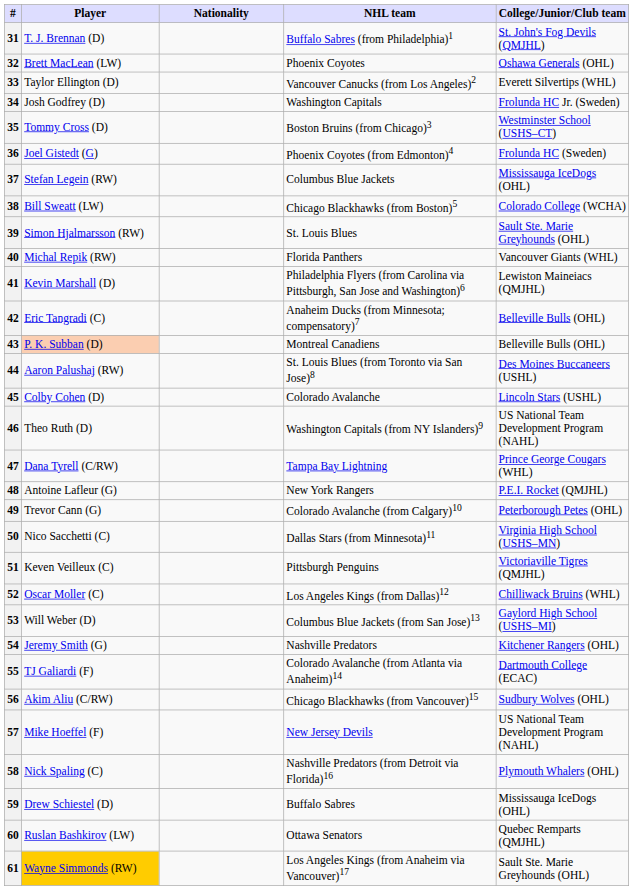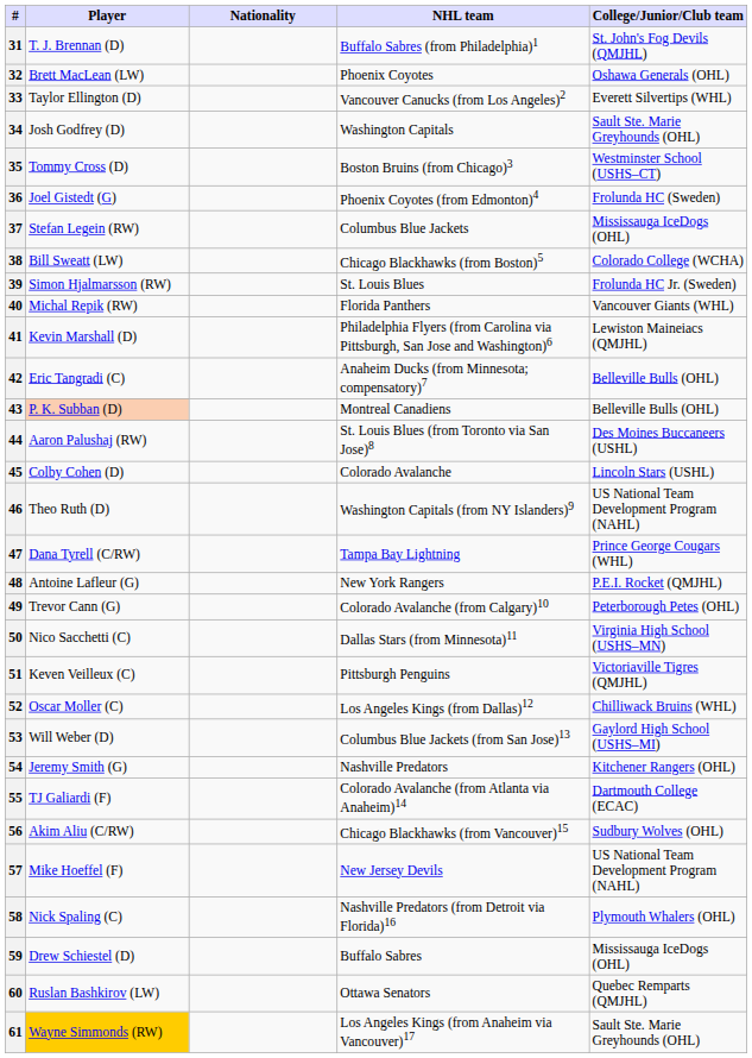 <table class="wikitable">
 <tr>
 <th style="background:#ddf; width:2.75%;">#</th>
 <th style="background:#ddf; width:22.0%;">Player</th>
 <th style="background:#ddf; width:20.0%;">Nationality</th>
 <th style="background:#ddf; width:34.0%;">NHL team</th>
 <th style="background:#ddf; width:100.0%;">College/Junior/Club team</th>
 </tr>
 <tr>
 <th>31</th>
 <td><a href='#'>T. J. Brennan</a> (D)</td>
 <td></td>
 <td><a href='#'>Buffalo Sabres</a> (from Philadelphia)<sup>1</sup></td>
 <td><a href='#'>St. John's Fog Devils</a> (<a href='#'>QMJHL</a>)</td>
 </tr>
 <tr>
 <th>32</th>
 <td><a href='#'>Brett MacLean</a> (LW)</td>
 <td></td>
 <td>Phoenix Coyotes</td>
 <td><a href='#'>Oshawa Generals</a> (OHL)</td>
 </tr>
 <tr>
 <th>33</th>
 <td>Taylor Ellington (D)</td>
 <td></td>
 <td>Vancouver Canucks (from Los Angeles)<sup>2</sup></td>
 <td>Everett Silvertips (WHL)</td>
 </tr>
 <tr>
 <th>34</th>
 <td>Josh Godfrey (D)</td>
 <td></td>
 <td>Washington Capitals</td>
-<td><a href='#'>Frolunda HC</a> Jr. (Sweden)</td>
+<td><a href='#'>Sault Ste. Marie Greyhounds</a> (OHL)</td>
 </tr>
 <tr>
 <th>35</th>
 <td><a href='#'>Tommy Cross</a> (D)</td>
 <td></td>
 <td>Boston Bruins (from Chicago)<sup>3</sup></td>
 <td><a href='#'>Westminster School</a> (<a href='#'>USHS–CT</a>)</td>
 </tr>
 <tr>
 <th>36</th>
 <td><a href='#'>Joel Gistedt</a> (<a href='#'>G</a>)</td>
 <td></td>
 <td>Phoenix Coyotes (from Edmonton)<sup>4</sup></td>
 <td><a href='#'>Frolunda HC</a> (Sweden)</td>
 </tr>
 <tr>
 <th>37</th>
 <td><a href='#'>Stefan Legein</a> (RW)</td>
 <td></td>
 <td>Columbus Blue Jackets</td>
 <td><a href='#'>Mississauga IceDogs</a> (OHL)</td>
 </tr>
 <tr>
 <th>38</th>
 <td><a href='#'>Bill Sweatt</a> (LW)</td>
 <td></td>
 <td>Chicago Blackhawks (from Boston)<sup>5</sup></td>
 <td><a href='#'>Colorado College</a> (WCHA)</td>
 </tr>
 <tr>
 <th>39</th>
 <td><a href='#'>Simon Hjalmarsson</a> (RW)</td>
 <td></td>
 <td>St. Louis Blues</td>
-<td><a href='#'>Sault Ste. Marie Greyhounds</a> (OHL)</td>
+<td><a href='#'>Frolunda HC</a> Jr. (Sweden)</td>
 </tr>
 <tr>
 <th>40</th>
 <td><a href='#'>Michal Repik</a> (RW)</td>
 <td></td>
 <td>Florida Panthers</td>
 <td>Vancouver Giants (WHL)</td>
 </tr>
 <tr>
 <th>41</th>
 <td><a href='#'>Kevin Marshall</a> (D)</td>
 <td></td>
 <td>Philadelphia Flyers (from Carolina via Pittsburgh, San Jose and Washington)<sup>6</sup></td>
 <td>Lewiston Maineiacs (QMJHL)</td>
 </tr>
 <tr>
 <th>42</th>
 <td><a href='#'>Eric Tangradi</a> (C)</td>
 <td></td>
 <td>Anaheim Ducks (from Minnesota; compensatory)<sup>7</sup></td>
 <td><a href='#'>Belleville Bulls</a> (OHL)</td>
 </tr>
 <tr>
 <th>43</th>
 <td bgcolor="#FBCEB1"><a href='#'>P. K. Subban</a> (D)</td>
 <td></td>
 <td>Montreal Canadiens</td>
 <td>Belleville Bulls (OHL)</td>
 </tr>
 <tr>
 <th>44</th>
 <td><a href='#'>Aaron Palushaj</a> (RW)</td>
 <td></td>
 <td>St. Louis Blues (from Toronto via San Jose)<sup>8</sup></td>
 <td><a href='#'>Des Moines Buccaneers</a> (USHL)</td>
 </tr>
 <tr>
 <th>45</th>
 <td><a href='#'>Colby Cohen</a> (D)</td>
 <td></td>
 <td>Colorado Avalanche</td>
 <td><a href='#'>Lincoln Stars</a> (USHL)</td>
 </tr>
 <tr>
 <th>46</th>
 <td>Theo Ruth (D)</td>
 <td></td>
 <td>Washington Capitals (from NY Islanders)<sup>9</sup></td>
 <td>US National Team Development Program (NAHL)</td>
 </tr>
 <tr>
 <th>47</th>
 <td><a href='#'>Dana Tyrell</a> (C/RW)</td>
 <td></td>
 <td><a href='#'>Tampa Bay Lightning</a></td>
 <td><a href='#'>Prince George Cougars</a> (WHL)</td>
 </tr>
 <tr>
 <th>48</th>
 <td>Antoine Lafleur (G)</td>
 <td></td>
 <td>New York Rangers</td>
 <td><a href='#'>P.E.I. Rocket</a> (QMJHL)</td>
 </tr>
 <tr>
 <th>49</th>
 <td>Trevor Cann (G)</td>
 <td></td>
 <td>Colorado Avalanche (from Calgary)<sup>10</sup></td>
 <td><a href='#'>Peterborough Petes</a> (OHL)</td>
 </tr>
 <tr>
 <th>50</th>
 <td>Nico Sacchetti (C)</td>
 <td></td>
 <td>Dallas Stars (from Minnesota)<sup>11</sup></td>
 <td><a href='#'>Virginia High School</a> (<a href='#'>USHS–MN</a>)</td>
 </tr>
 <tr>
 <th>51</th>
 <td>Keven Veilleux (C)</td>
 <td></td>
 <td>Pittsburgh Penguins</td>
 <td><a href='#'>Victoriaville Tigres</a> (QMJHL)</td>
 </tr>
 <tr>
 <th>52</th>
 <td><a href='#'>Oscar Moller</a> (C)</td>
 <td></td>
 <td>Los Angeles Kings (from Dallas)<sup>12</sup></td>
 <td><a href='#'>Chilliwack Bruins</a> (WHL)</td>
 </tr>
 <tr>
 <th>53</th>
 <td>Will Weber (D)</td>
 <td></td>
 <td>Columbus Blue Jackets (from San Jose)<sup>13</sup></td>
 <td><a href='#'>Gaylord High School</a> (<a href='#'>USHS–MI</a>)</td>
 </tr>
 <tr>
 <th>54</th>
 <td><a href='#'>Jeremy Smith</a> (G)</td>
 <td></td>
 <td>Nashville Predators</td>
 <td><a href='#'>Kitchener Rangers</a> (OHL)</td>
 </tr>
 <tr>
 <th>55</th>
 <td><a href='#'>TJ Galiardi</a> (F)</td>
 <td></td>
 <td>Colorado Avalanche (from Atlanta via Anaheim)<sup>14</sup></td>
 <td><a href='#'>Dartmouth College</a> (ECAC)</td>
 </tr>
 <tr>
 <th>56</th>
 <td><a href='#'>Akim Aliu</a> (C/RW)</td>
 <td></td>
 <td>Chicago Blackhawks (from Vancouver)<sup>15</sup></td>
 <td><a href='#'>Sudbury Wolves</a> (OHL)</td>
 </tr>
 <tr>
 <th>57</th>
 <td><a href='#'>Mike Hoeffel</a> (F)</td>
 <td></td>
 <td><a href='#'>New Jersey Devils</a></td>
 <td>US National Team Development Program (NAHL)</td>
 </tr>
 <tr>
 <th>58</th>
 <td><a href='#'>Nick Spaling</a> (C)</td>
 <td></td>
 <td>Nashville Predators (from Detroit via Florida)<sup>16</sup></td>
 <td><a href='#'>Plymouth Whalers</a> (OHL)</td>
 </tr>
 <tr>
 <th>59</th>
 <td><a href='#'>Drew Schiestel</a> (D)</td>
 <td></td>
 <td>Buffalo Sabres</td>
 <td>Mississauga IceDogs (OHL)</td>
 </tr>
 <tr>
 <th>60</th>
 <td><a href='#'>Ruslan Bashkirov</a> (LW)</td>
 <td></td>
 <td>Ottawa Senators</td>
 <td>Quebec Remparts (QMJHL)</td>
 </tr>
 <tr>
 <th>61</th>
 <td bgcolor="#FFCC00"><a href='#'>Wayne Simmonds</a> (RW)</td>
 <td></td>
 <td>Los Angeles Kings (from Anaheim via Vancouver)<sup>17</sup></td>
 <td>Sault Ste. Marie Greyhounds (OHL)</td>
 </tr>
 </table>
